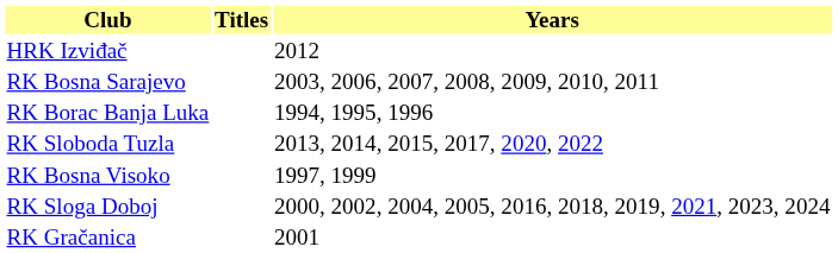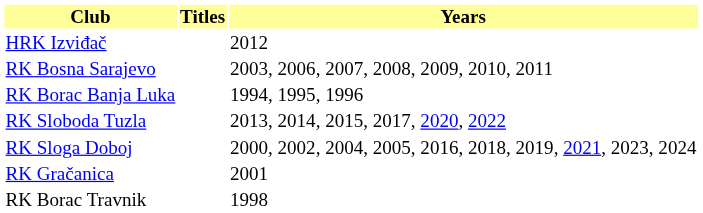 <table class="wikit able">
 <tr>
 </tr>
 <tr style="background-color:#FFFF99;">
 <th>Club</th>
 <th>Titles</th>
 <th>Years</th>
 </tr>
 <tr>
 <td><a href='#'>HRK Izviđač</a></td>
 <td></td>
 <td>2012</td>
 </tr>
 <tr>
 <td><a href='#'>RK Bosna Sarajevo</a></td>
 <td></td>
 <td>2003, 2006, 2007, 2008, 2009, 2010, 2011</td>
 </tr>
 <tr>
 <td><a href='#'>RK Borac Banja Luka</a></td>
 <td></td>
 <td>1994, 1995, 1996</td>
 </tr>
 <tr>
 <td><a href='#'>RK Sloboda Tuzla</a></td>
 <td></td>
 <td>2013, 2014, 2015, 2017, <a href='#'>2020</a>, <a href='#'>2022</a></td>
 </tr>
 <tr>
-<td><a href='#'>RK Bosna Visoko</a></td>
-<td></td>
-<td>1997, 1999</td>
-</tr>
-<tr>
 <td><a href='#'>RK Sloga Doboj</a></td>
 <td></td>
 <td>2000, 2002, 2004, 2005, 2016, 2018, 2019, <a href='#'>2021</a>, 2023, 2024</td>
 </tr>
 <tr>
 <td><a href='#'>RK Gračanica</a></td>
 <td></td>
 <td>2001</td>
 </tr>
+<tr>
+<td>RK Borac Travnik</td>
+<td></td>
+<td>1998</td>
+</tr>
 </table>
